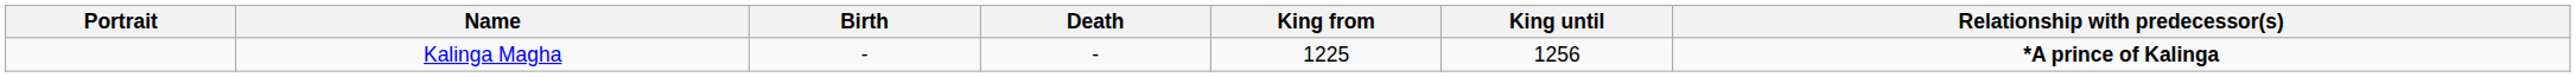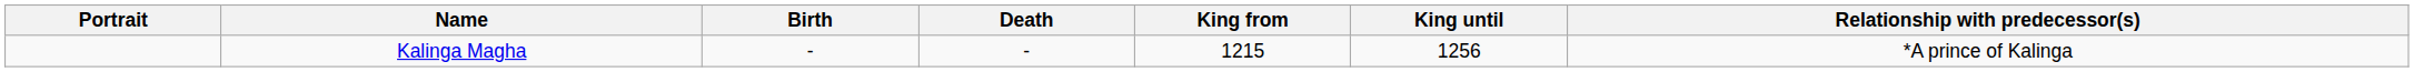 <table width=100% class="wikitable">
 <tr>
 <th width=9%>Portrait</th>
 <th width=20%>Name</th>
 <th width=9%>Birth</th>
 <th width=9%>Death</th>
 <th width=9%>King from</th>
 <th width=9%>King until</th>
 <th width=35%>Relationship with predecessor(s)</th>
 </tr>
 <tr>
 <td></td>
 <td align="center"><a href='#'>Kalinga Magha</a></td>
 <td align="center">-</td>
 <td align="center">-</td>
-<td align="center">1225</td>
+<td align="center">1215</td>
 <td align="center">1256</td>
-<td align="center"><strong>*A prince of Kalinga</strong></td>
+<td align="center">*A prince of Kalinga</td>
 </tr>
 </table>
